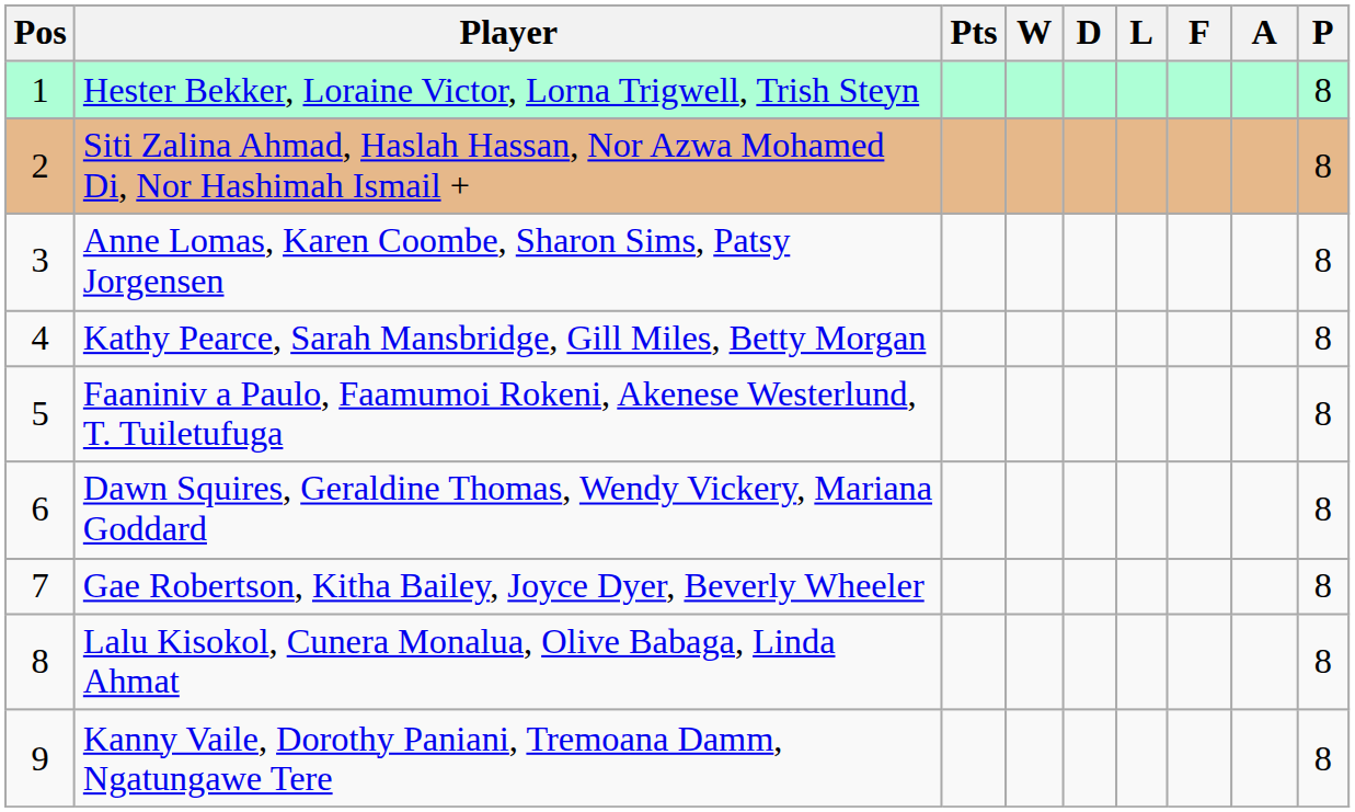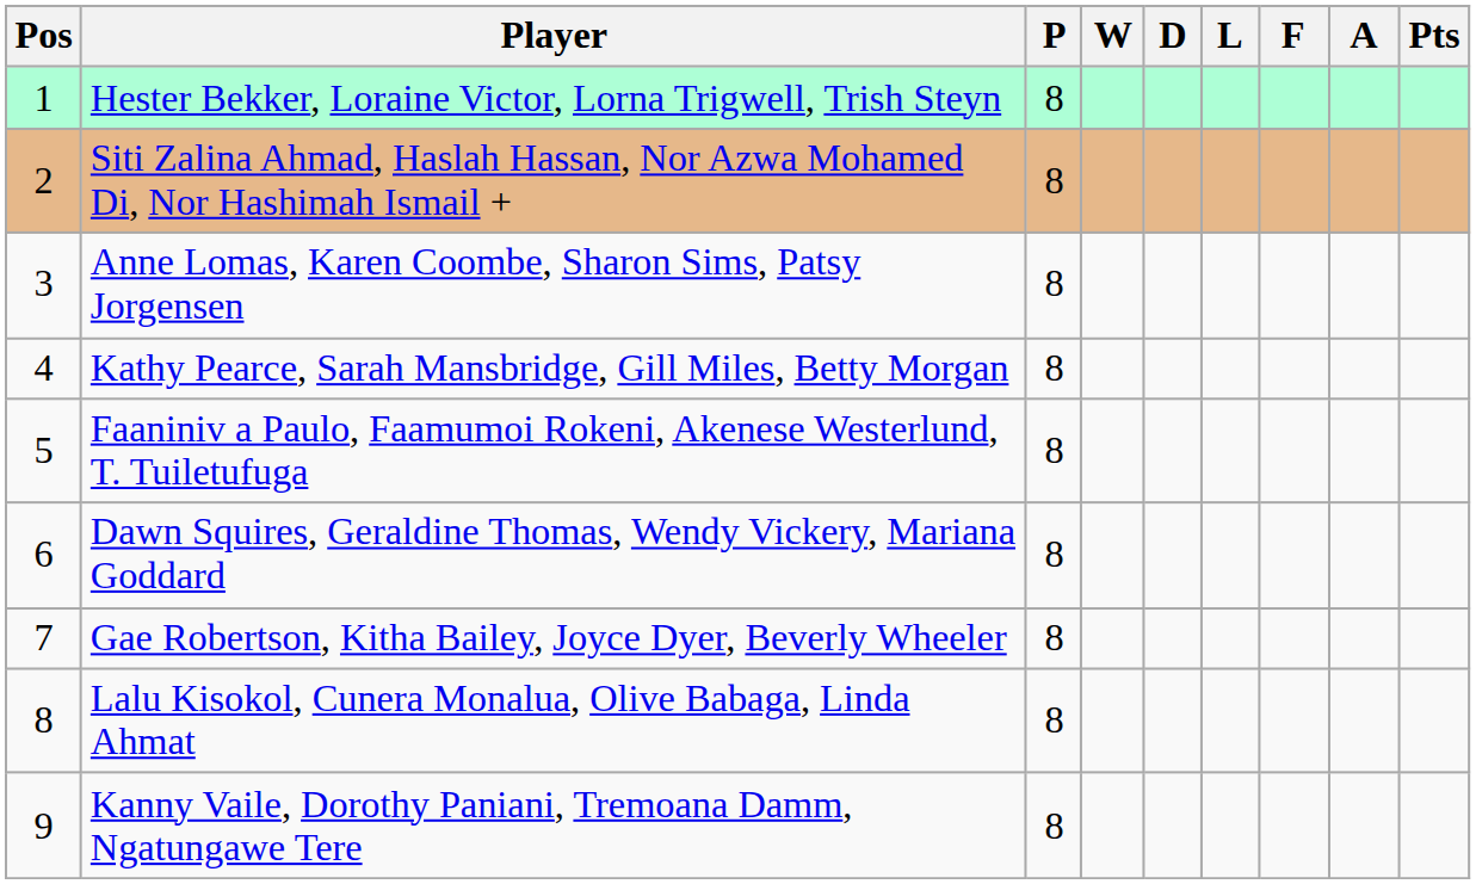 <table class="wikitable" style="font-size: 100%">
 <tr>
 <th width=20>Pos</th>
 <th width=600>Player</th>
-<th width=20>Pts</th>
+<th width=20>P</th>
 <th width=20>W</th>
 <th width=20>D</th>
 <th width=20>L</th>
 <th width=30>F</th>
 <th width=30>A</th>
-<th width=20>P</th>
+<th width=20>Pts</th>
 </tr>
 <tr align=center style="background: #ADFFD6;">
 <td>1</td>
 <td align="left"> <a href='#'>Hester Bekker</a>, <a href='#'>Loraine Victor</a>, <a href='#'>Lorna Trigwell</a>, <a href='#'>Trish Steyn</a></td>
+<td>8</td>
 <td></td>
 <td></td>
 <td></td>
 <td></td>
 <td></td>
 <td></td>
-<td>8</td>
 </tr>
 <tr align=center style="background: #E6B88A;">
 <td>2</td>
 <td align="left"> <a href='#'>Siti Zalina Ahmad</a>, <a href='#'>Haslah Hassan</a>, <a href='#'>Nor Azwa Mohamed Di</a>, <a href='#'>Nor Hashimah Ismail</a> +</td>
+<td>8</td>
 <td></td>
 <td></td>
 <td></td>
 <td></td>
 <td></td>
 <td></td>
-<td>8</td>
 </tr>
 <tr align=center>
 <td>3</td>
 <td align="left"> <a href='#'>Anne Lomas</a>, <a href='#'>Karen Coombe</a>, <a href='#'>Sharon Sims</a>, <a href='#'>Patsy Jorgensen</a></td>
+<td>8</td>
 <td></td>
 <td></td>
 <td></td>
 <td></td>
 <td></td>
 <td></td>
-<td>8</td>
 </tr>
 <tr align=center>
 <td>4</td>
 <td align="left"> <a href='#'>Kathy Pearce</a>, <a href='#'>Sarah Mansbridge</a>, <a href='#'>Gill Miles</a>, <a href='#'>Betty Morgan</a></td>
+<td>8</td>
 <td></td>
 <td></td>
 <td></td>
 <td></td>
 <td></td>
 <td></td>
-<td>8</td>
 </tr>
 <tr align=center>
 <td>5</td>
 <td align="left"> <a href='#'>Faaniniv a Paulo</a>, <a href='#'>Faamumoi Rokeni</a>, <a href='#'>Akenese Westerlund</a>, <a href='#'>T. Tuiletufuga</a></td>
+<td>8</td>
 <td></td>
 <td></td>
 <td></td>
 <td></td>
 <td></td>
 <td></td>
-<td>8</td>
 </tr>
 <tr align=center>
 <td>6</td>
 <td align="left"> <a href='#'>Dawn Squires</a>, <a href='#'>Geraldine Thomas</a>, <a href='#'>Wendy Vickery</a>, <a href='#'>Mariana Goddard</a></td>
+<td>8</td>
 <td></td>
 <td></td>
 <td></td>
 <td></td>
 <td></td>
 <td></td>
-<td>8</td>
 </tr>
 <tr align=center>
 <td>7</td>
 <td align="left"> <a href='#'>Gae Robertson</a>, <a href='#'>Kitha Bailey</a>, <a href='#'>Joyce Dyer</a>, <a href='#'>Beverly Wheeler</a></td>
+<td>8</td>
 <td></td>
 <td></td>
 <td></td>
 <td></td>
 <td></td>
 <td></td>
-<td>8</td>
 </tr>
 <tr align=center>
 <td>8</td>
 <td align="left"> <a href='#'>Lalu Kisokol</a>, <a href='#'>Cunera Monalua</a>, <a href='#'>Olive Babaga</a>, <a href='#'>Linda Ahmat</a></td>
+<td>8</td>
 <td></td>
 <td></td>
 <td></td>
 <td></td>
 <td></td>
 <td></td>
-<td>8</td>
 </tr>
 <tr align=center>
 <td>9</td>
 <td align="left"> <a href='#'>Kanny Vaile</a>, <a href='#'>Dorothy Paniani</a>, <a href='#'>Tremoana Damm</a>, <a href='#'>Ngatungawe Tere</a></td>
+<td>8</td>
 <td></td>
 <td></td>
 <td></td>
 <td></td>
 <td></td>
 <td></td>
-<td>8</td>
 </tr>
 </table>
